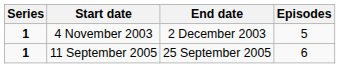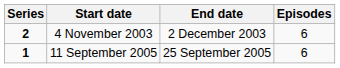 <table class="wikitable" style="text-align:center;">
 <tr>
 <th>Series</th>
 <th>Start date</th>
 <th>End date</th>
 <th>Episodes</th>
 </tr>
 <tr>
-<td><strong>1</strong></td>
+<td><strong>2</strong></td>
 <td>4 November 2003</td>
 <td>2 December 2003</td>
-<td>5</td>
+<td>6</td>
 </tr>
 <tr>
 <td><strong>1</strong></td>
 <td>11 September 2005</td>
 <td>25 September 2005</td>
 <td>6</td>
 </tr>
 </table>
